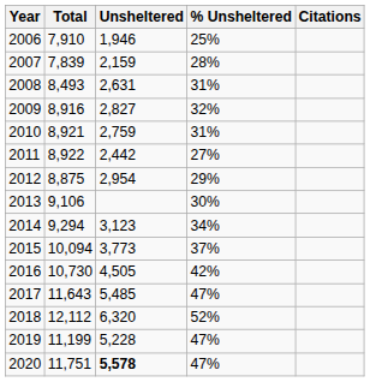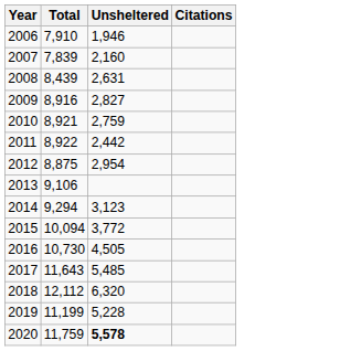 <table class="wikitable sortable">
 <tr>
 <th>Year</th>
 <th>Total</th>
 <th>Unsheltered</th>
-<th>% Unsheltered</th>
 <th>Citations</th>
 </tr>
 <tr>
 <td>2006</td>
 <td>7,910</td>
 <td>1,946</td>
-<td>25%</td>
 <td></td>
 </tr>
 <tr>
 <td>2007</td>
 <td>7,839</td>
-<td>2,159</td>
-<td>28%</td>
+<td>2,160</td>
 <td></td>
 </tr>
 <tr>
 <td>2008</td>
-<td>8,493</td>
+<td>8,439</td>
 <td>2,631</td>
-<td>31%</td>
 <td></td>
 </tr>
 <tr>
 <td>2009</td>
 <td>8,916</td>
 <td>2,827</td>
-<td>32%</td>
 <td></td>
 </tr>
 <tr>
 <td>2010</td>
 <td>8,921</td>
 <td>2,759</td>
-<td>31%</td>
 <td></td>
 </tr>
 <tr>
 <td>2011</td>
 <td>8,922</td>
 <td>2,442</td>
-<td>27%</td>
 <td></td>
 </tr>
 <tr>
 <td>2012</td>
 <td>8,875</td>
 <td>2,954</td>
-<td>29%</td>
 <td></td>
 </tr>
 <tr>
 <td>2013</td>
 <td>9,106</td>
 <td></td>
-<td>30%</td>
 <td></td>
 </tr>
 <tr>
 <td>2014</td>
 <td>9,294</td>
 <td>3,123</td>
-<td>34%</td>
 <td></td>
 </tr>
 <tr>
 <td>2015</td>
 <td>10,094</td>
-<td>3,773</td>
-<td>37%</td>
+<td>3,772</td>
 <td></td>
 </tr>
 <tr>
 <td>2016</td>
 <td>10,730</td>
 <td>4,505</td>
-<td>42%</td>
 <td></td>
 </tr>
 <tr>
 <td>2017</td>
 <td>11,643</td>
 <td>5,485</td>
-<td>47%</td>
 <td></td>
 </tr>
 <tr>
 <td>2018</td>
 <td>12,112</td>
 <td>6,320</td>
-<td>52%</td>
 <td></td>
 </tr>
 <tr>
 <td>2019</td>
 <td>11,199</td>
 <td>5,228</td>
-<td>47%</td>
 <td></td>
 </tr>
 <tr>
 <td>2020</td>
-<td>11,751</td>
+<td>11,759</td>
 <td><strong>5,578</strong></td>
-<td>47%</td>
 <td></td>
 </tr>
 </table>
